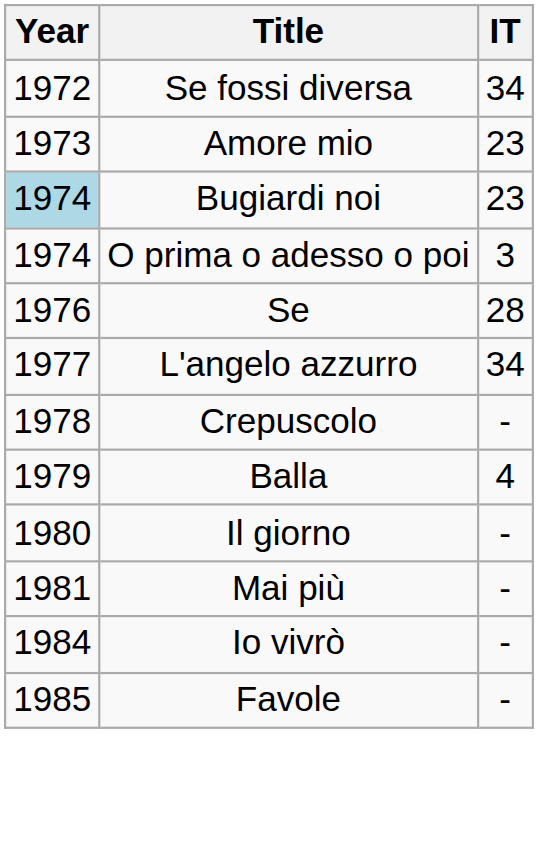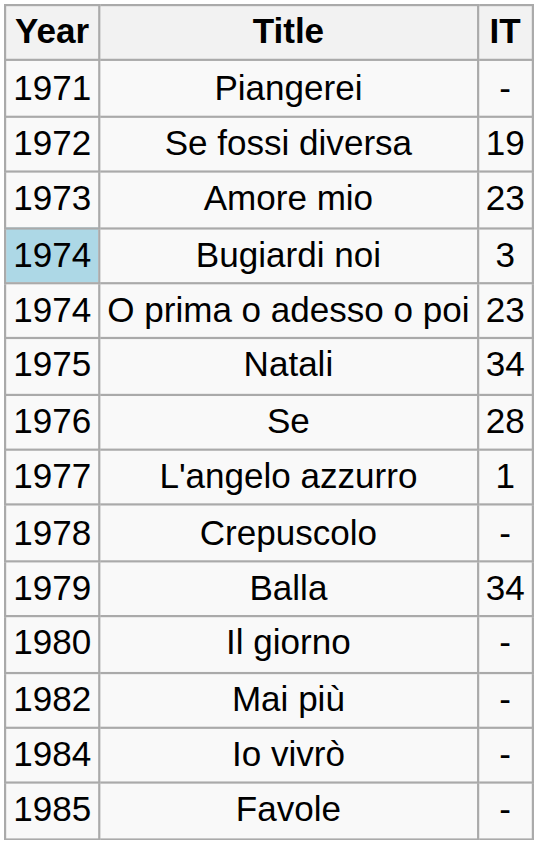 <table class="wikitable">
 <tr>
 <th align="center">Year</th>
 <th align="center">Title</th>
 <th align="center">IT</th>
 </tr>
 <tr>
+<td align="center">1971</td>
+<td align="center">Piangerei</td>
+<td align="center">-</td>
+</tr>
+<tr>
 <td align="center">1972</td>
 <td align="center">Se fossi diversa</td>
-<td align="center">34</td>
+<td align="center">19</td>
 </tr>
 <tr>
 <td align="center">1973</td>
 <td align="center">Amore mio</td>
 <td align="center">23</td>
 </tr>
 <tr>
 <td align="center" style="background: lightblue;">1974</td>
 <td align="center">Bugiardi noi</td>
-<td align="center">23</td>
+<td align="center">3</td>
 </tr>
 <tr>
 <td align="center">1974</td>
 <td align="center">O prima o adesso o poi</td>
-<td align="center">3</td>
+<td align="center">23</td>
+</tr>
+<tr>
+<td align="center">1975</td>
+<td align="center">Natali</td>
+<td align="center">34</td>
 </tr>
 <tr>
 <td align="center">1976</td>
 <td align="center">Se</td>
 <td align="center">28</td>
 </tr>
 <tr>
 <td align="center">1977</td>
 <td align="center">L'angelo azzurro</td>
-<td align="center">34</td>
+<td align="center">1</td>
 </tr>
 <tr>
 <td align="center">1978</td>
 <td align="center">Crepuscolo</td>
 <td align="center">-</td>
 </tr>
 <tr>
 <td align="center">1979</td>
 <td align="center">Balla</td>
-<td align="center">4</td>
+<td align="center">34</td>
 </tr>
 <tr>
 <td align="center">1980</td>
 <td align="center">Il giorno</td>
 <td align="center">-</td>
 </tr>
 <tr>
-<td align="center">1981</td>
+<td align="center">1982</td>
 <td align="center">Mai più</td>
 <td align="center">-</td>
 </tr>
 <tr>
 <td align="center">1984</td>
 <td align="center">Io vivrò</td>
 <td align="center">-</td>
 </tr>
 <tr>
 <td align="center">1985</td>
 <td align="center">Favole</td>
 <td align="center">-</td>
 </tr>
 </table>
